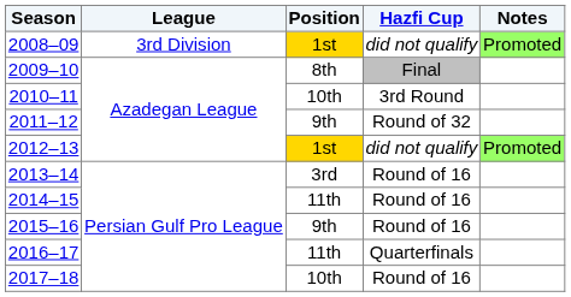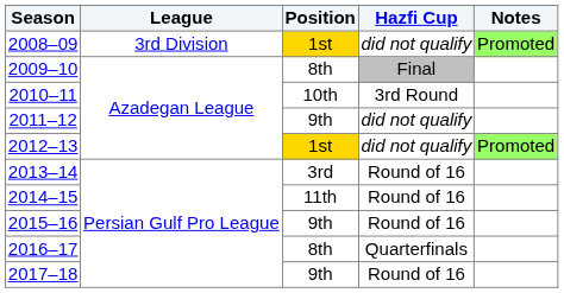 <table border="1" cellpadding="2" style="border-collapse:collapse; text-align:center; font-size:normal;">
 <tr style="background:#f0f6fa;">
 <th>Season</th>
 <th>League</th>
 <th>Position</th>
 <th><a href='#'>Hazfi Cup</a></th>
 <th>Notes</th>
 </tr>
 <tr>
 <td><a href='#'>2008–09</a></td>
 <td><a href='#'>3rd Division</a></td>
 <td bgcolor=gold>1st</td>
 <td><em>did not qualify</em></td>
 <td style="background:#9f6;">Promoted</td>
 </tr>
 <tr>
 <td><a href='#'>2009–10</a></td>
 <td rowspan="4"><a href='#'>Azadegan League</a></td>
 <td>8th</td>
 <td style="background:silver;">Final</td>
 <td></td>
 </tr>
 <tr>
 <td><a href='#'>2010–11</a></td>
 <td>10th</td>
 <td>3rd Round</td>
 <td></td>
 </tr>
 <tr>
 <td><a href='#'>2011–12</a></td>
 <td>9th</td>
-<td>Round of 32</td>
+<td><em>did not qualify</em></td>
 <td></td>
 </tr>
 <tr>
 <td><a href='#'>2012–13</a></td>
 <td bgcolor=gold>1st</td>
 <td><em>did not qualify</em></td>
 <td style="background:#9f6;">Promoted</td>
 </tr>
 <tr>
 <td><a href='#'>2013–14</a></td>
 <td rowspan="5"><a href='#'>Persian Gulf Pro League</a></td>
 <td>3rd</td>
 <td>Round of 16</td>
 <td></td>
 </tr>
 <tr>
 <td><a href='#'>2014–15</a></td>
 <td>11th</td>
 <td>Round of 16</td>
 <td></td>
 </tr>
 <tr>
 <td><a href='#'>2015–16</a></td>
 <td>9th</td>
 <td>Round of 16</td>
 <td></td>
 </tr>
 <tr>
 <td><a href='#'>2016–17</a></td>
-<td>11th</td>
+<td>8th</td>
 <td>Quarterfinals</td>
 <td></td>
 </tr>
 <tr>
 <td><a href='#'>2017–18</a></td>
-<td>10th</td>
+<td>9th</td>
 <td>Round of 16</td>
 <td></td>
 </tr>
 </table>
